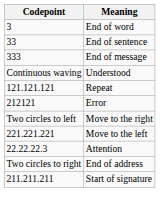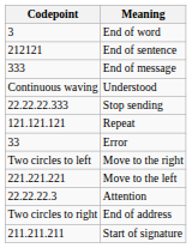 <table class="wikitable">
 <tr>
 <th>Codepoint</th>
 <th>Meaning</th>
 </tr>
 <tr>
 <td>3</td>
 <td>End of word</td>
 </tr>
 <tr>
-<td>33</td>
+<td>212121</td>
 <td>End of sentence</td>
 </tr>
 <tr>
 <td>333</td>
 <td>End of message</td>
 </tr>
 <tr>
 <td>Continuous waving</td>
 <td>Understood</td>
 </tr>
 <tr>
+<td>22.22.22.333</td>
+<td>Stop sending</td>
+</tr>
+<tr>
 <td>121.121.121</td>
 <td>Repeat</td>
 </tr>
 <tr>
-<td>212121</td>
+<td>33</td>
 <td>Error</td>
 </tr>
 <tr>
 <td>Two circles to left</td>
 <td>Move to the right</td>
 </tr>
 <tr>
 <td>221.221.221</td>
 <td>Move to the left</td>
 </tr>
 <tr>
 <td>22.22.22.3</td>
 <td>Attention</td>
 </tr>
 <tr>
 <td>Two circles to right</td>
 <td>End of address</td>
 </tr>
 <tr>
 <td>211.211.211</td>
 <td>Start of signature</td>
 </tr>
 </table>
